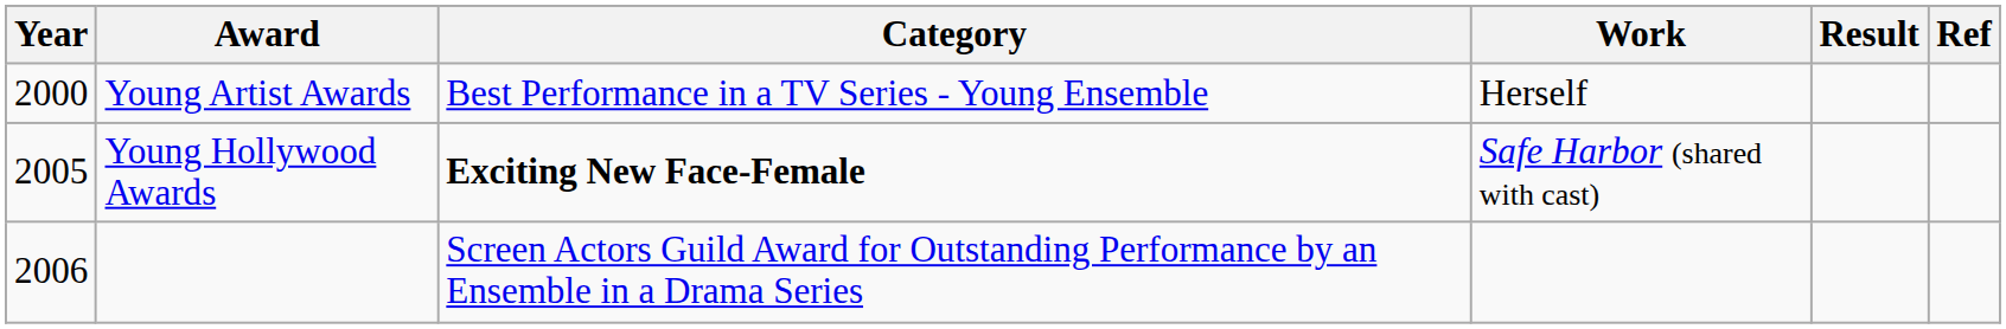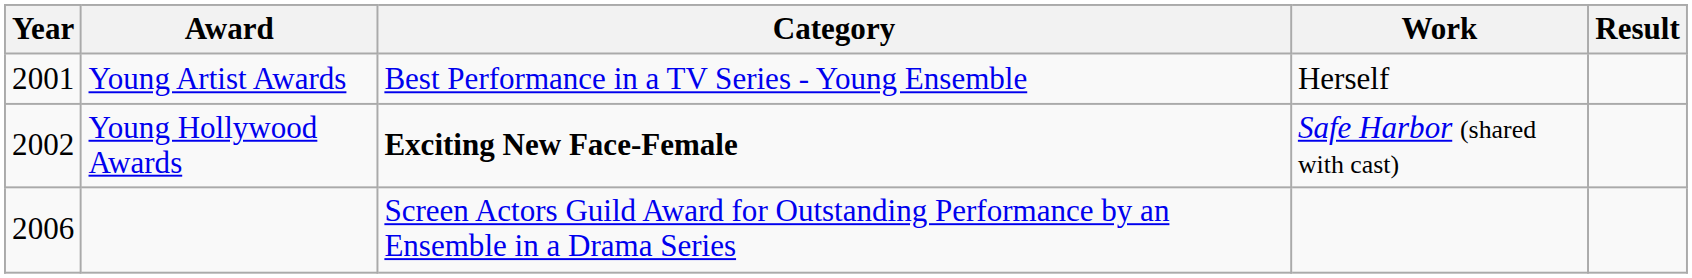 <table class="wikitable">
 <tr>
 <th>Year</th>
 <th>Award</th>
 <th>Category</th>
 <th>Work</th>
 <th>Result</th>
-<th>Ref</th>
 </tr>
 <tr>
-<td>2000</td>
+<td>2001</td>
 <td><a href='#'>Young Artist Awards</a></td>
 <td><a href='#'>Best Performance in a TV Series - Young Ensemble</a></td>
 <td>Herself</td>
 <td></td>
-<td style="text-align:center;"></td>
 </tr>
 <tr>
-<td>2005</td>
+<td>2002</td>
 <td><a href='#'>Young Hollywood Awards</a></td>
 <td><strong>Exciting New Face-Female</strong></td>
 <td><em><a href='#'>Safe Harbor</a></em> <small>(shared with cast)</small></td>
 <td></td>
-<td style="text-align:center;"></td>
 </tr>
 <tr>
 <td>2006</td>
 <td></td>
 <td><a href='#'>Screen Actors Guild Award for Outstanding Performance by an Ensemble in a Drama Series</a></td>
 <td></td>
 <td></td>
-<td style="text-align:center;"></td>
 </tr>
 </table>
